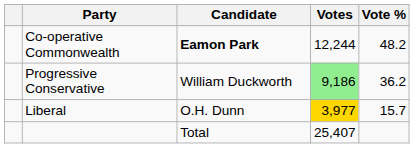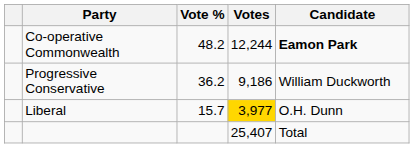 <table class="wikitable">
 <tr>
 <th></th>
 <th scope="col" width="175">Party</th>
+<th>Vote %</th>
+<th>Votes</th>
 <th scope="col" width="150">Candidate</th>
-<th>Votes</th>
-<th>Vote %</th>
 </tr>
 <tr>
 <td>   </td>
 <td>Co-operative Commonwealth</td>
+<td align=right>48.2</td>
+<td align=right>12,244</td>
 <td><strong>Eamon Park</strong></td>
-<td align=right>12,244</td>
-<td align=right>48.2</td>
 </tr>
 <tr>
 <td>   </td>
 <td>Progressive Conservative</td>
+<td align=right>36.2</td>
+<td align=right>9,186</td>
 <td>William Duckworth</td>
-<td align=right style="background: lightgreen;">9,186</td>
-<td align=right>36.2</td>
 </tr>
 <tr>
 <td>   </td>
 <td>Liberal</td>
+<td align=right>15.7</td>
+<td align=right style="background: gold;">3,977</td>
 <td>O.H. Dunn</td>
-<td align=right style="background: gold;">3,977</td>
-<td align=right>15.7</td>
 </tr>
 <tr>
 <td></td>
 <td></td>
+<td></td>
+<td align=right>25,407</td>
 <td>Total</td>
-<td align=right>25,407</td>
-<td></td>
 </tr>
 </table>
